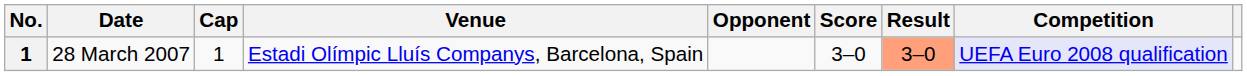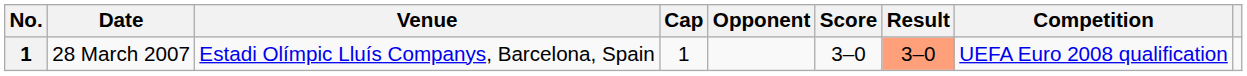 <table class="wikitable">
 <tr>
 <th scope=col>No.</th>
 <th scope=col>Date</th>
+<th scope=col>Venue</th>
 <th scope=col>Cap</th>
-<th scope=col>Venue</th>
 <th scope=col>Opponent</th>
 <th scope=col>Score</th>
 <th scope=col>Result</th>
 <th scope=col>Competition</th>
 <th scope=col></th>
 </tr>
 <tr>
 <th scope=row style=text-align:center>1</th>
 <td>28 March 2007</td>
+<td><a href='#'>Estadi Olímpic Lluís Companys</a>, Barcelona, Spain</td>
 <td align=center>1</td>
-<td><a href='#'>Estadi Olímpic Lluís Companys</a>, Barcelona, Spain</td>
 <td></td>
 <td align=center>3–0</td>
 <td align=center style="background: lightsalmon;">3–0</td>
-<td style="background: lavender;"><a href='#'>UEFA Euro 2008 qualification</a></td>
+<td><a href='#'>UEFA Euro 2008 qualification</a></td>
 <td align=center></td>
 </tr>
 </table>
